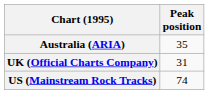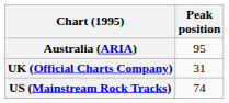 <table class="wikitable plainrowheaders">
 <tr>
 <th>Chart (1995)</th>
 <th>Peak<br>position</th>
 </tr>
 <tr>
 <th scope="row">Australia (<a href='#'>ARIA</a>)</th>
-<td align="center">35</td>
+<td align="center">95</td>
 </tr>
 <tr>
 <th scope="row">UK (<a href='#'>Official Charts Company</a>)</th>
 <td align="center">31</td>
 </tr>
 <tr>
 <th scope="row">US (<a href='#'>Mainstream Rock Tracks</a>)</th>
 <td align="center">74</td>
 </tr>
 </table>
